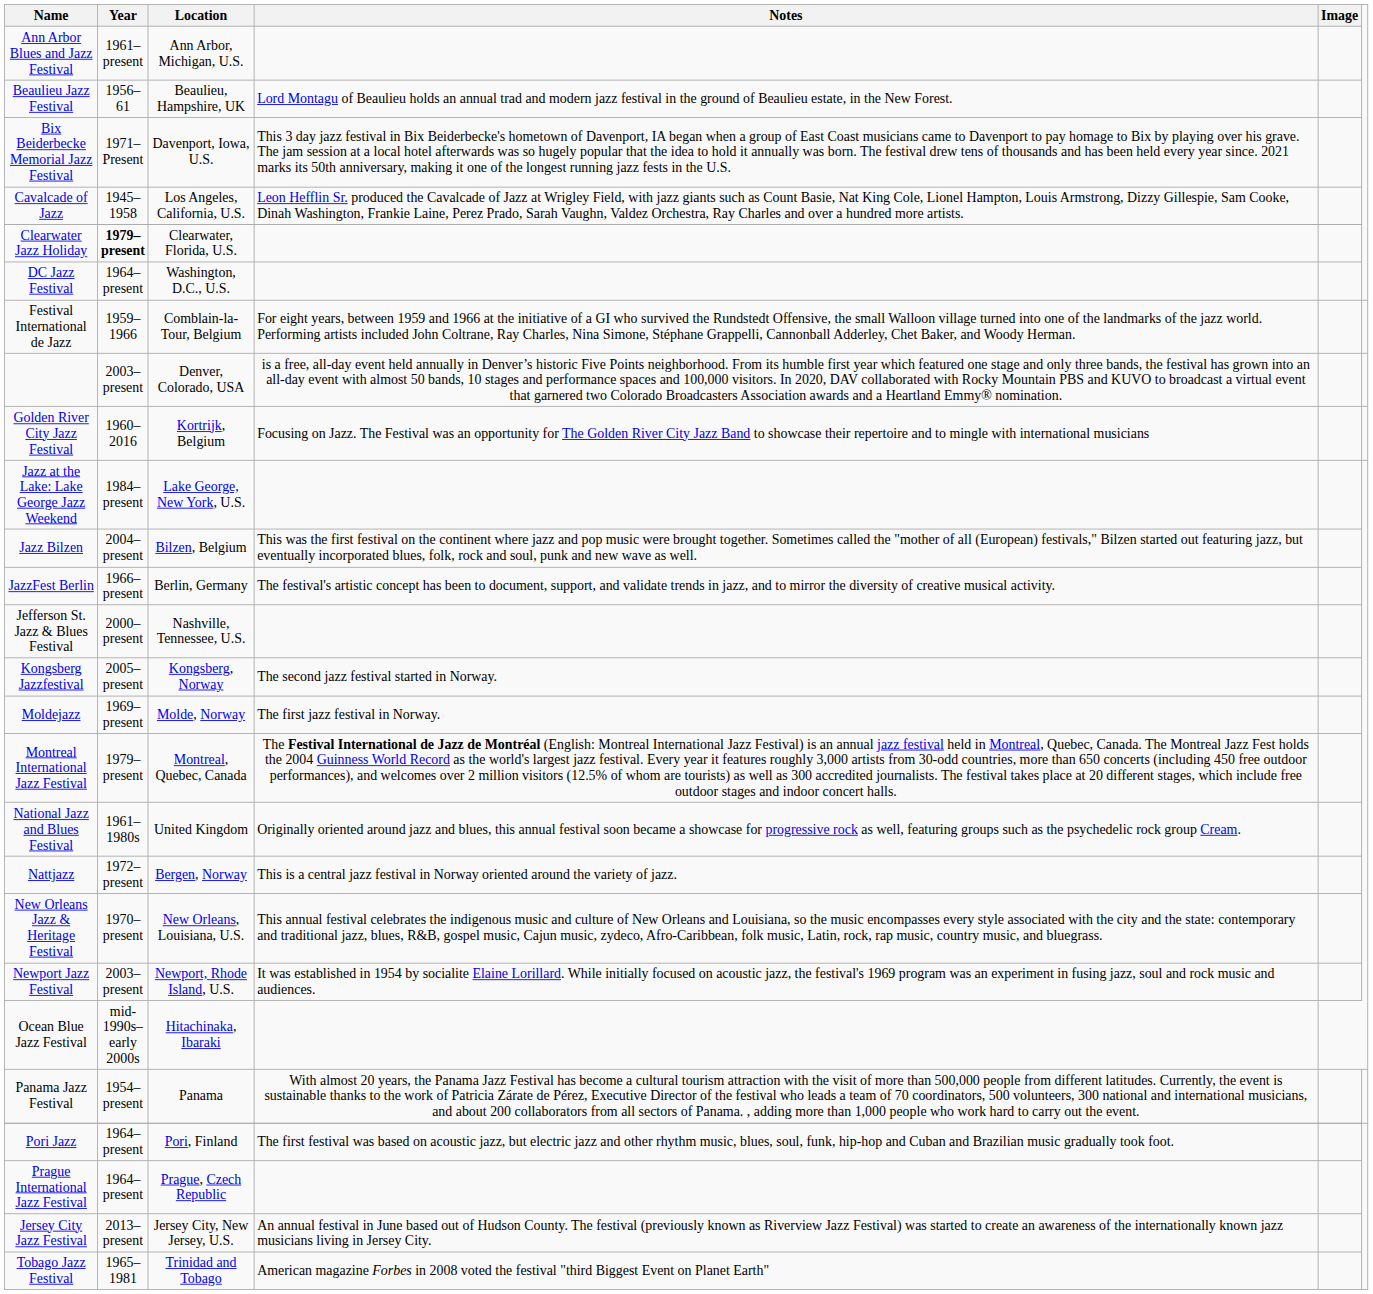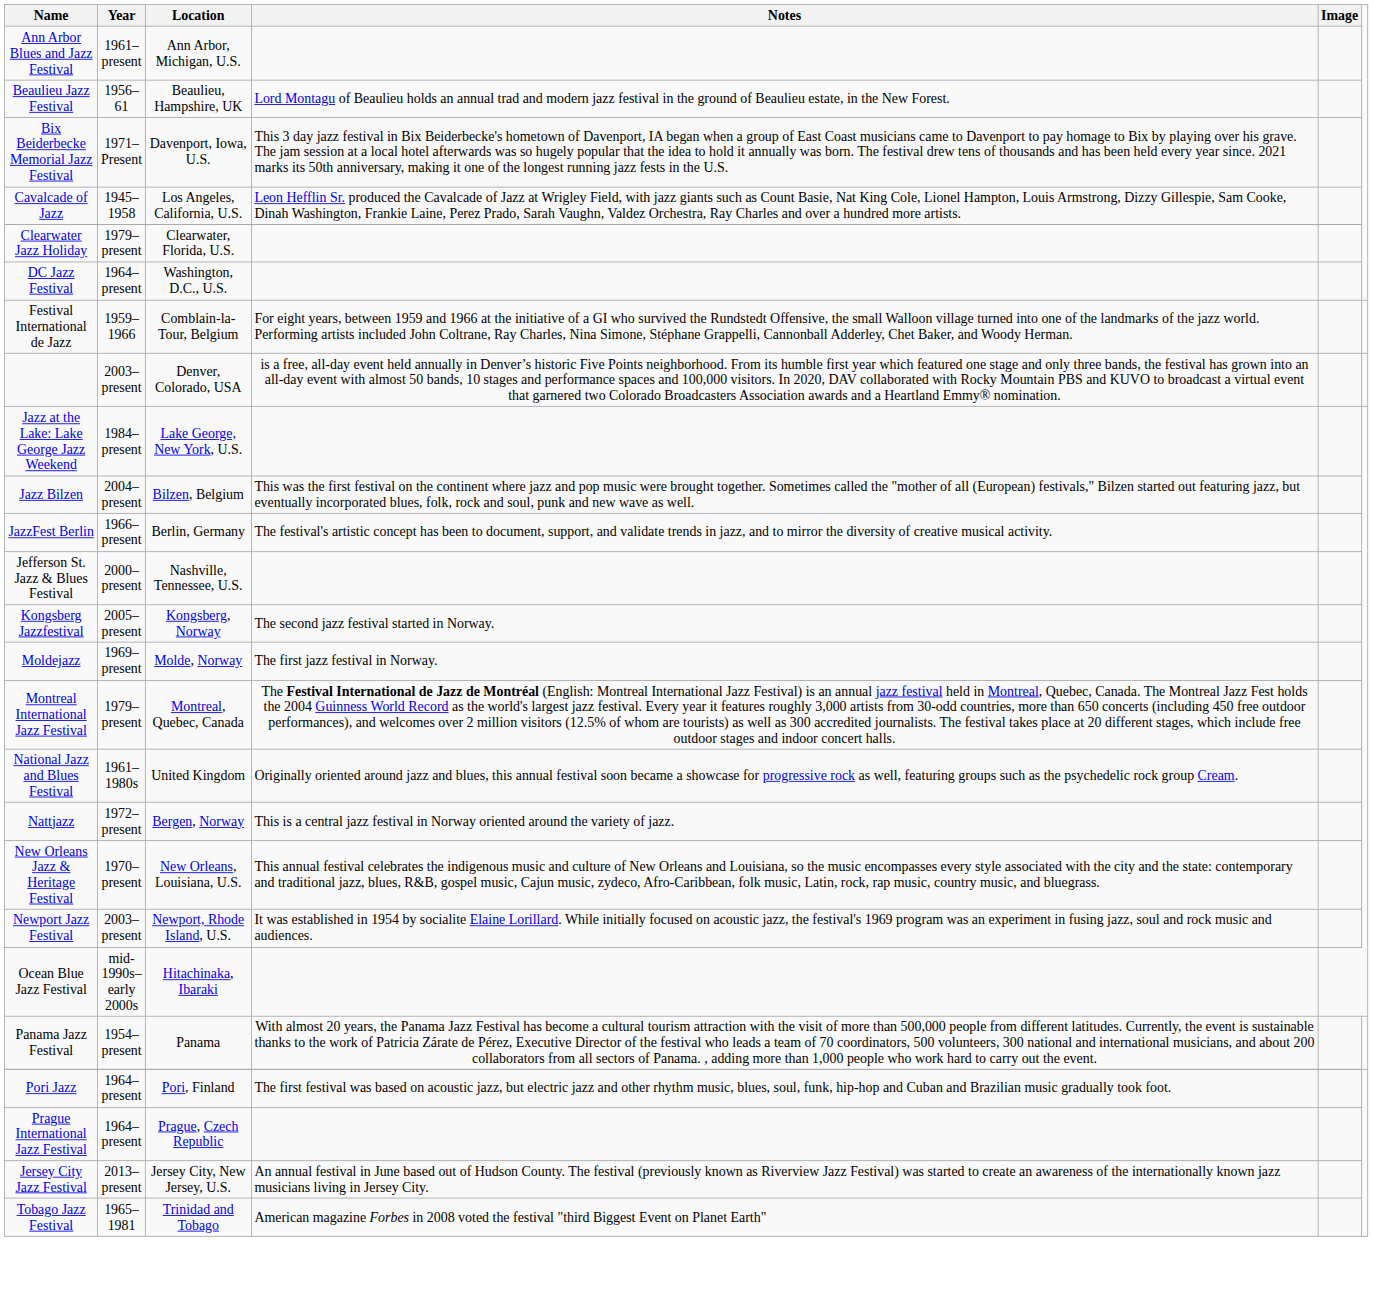 <table class="sortable wikitable" style="text-align:center;font-size:100%;">
 <tr>
 <th style="width:100px;">Name</th>
 <th style="width:10px;">Year</th>
 <th>Location</th>
 <th>Notes</th>
 <th>Image</th>
 </tr>
 <tr>
 <td><a href='#'>Ann Arbor Blues and Jazz Festival</a></td>
 <td>1961–present</td>
 <td>Ann Arbor, Michigan, U.S.</td>
 <td style="text-align:left"></td>
 <td></td>
 </tr>
 <tr>
 <td><a href='#'>Beaulieu Jazz Festival</a></td>
 <td>1956–61</td>
 <td>Beaulieu, Hampshire, UK</td>
 <td style="text-align:left"><a href='#'>Lord Montagu</a> of Beaulieu holds an annual trad and modern jazz festival in the ground of Beaulieu estate, in the New Forest.</td>
 <td></td>
 </tr>
 <tr>
 <td><a href='#'>Bix Beiderbecke Memorial Jazz Festival</a></td>
 <td>1971–Present</td>
 <td>Davenport, Iowa, U.S.</td>
 <td style="text-align:left">This 3 day jazz festival in Bix Beiderbecke's hometown of Davenport, IA began when a group of East Coast musicians came to Davenport to pay homage to Bix by playing over his grave. The jam session at a local hotel afterwards was so hugely popular that the idea to hold it annually was born. The festival drew tens of thousands and has been held every year since. 2021 marks its 50th anniversary, making it one of the longest running jazz fests in the U.S.</td>
 <td></td>
 </tr>
 <tr>
 <td><a href='#'>Cavalcade of Jazz</a></td>
 <td>1945–1958</td>
 <td>Los Angeles, California, U.S.</td>
 <td style="text-align:left"><a href='#'>Leon Hefflin Sr.</a> produced the Cavalcade of Jazz at Wrigley Field, with jazz giants such as Count Basie, Nat King Cole, Lionel Hampton, Louis Armstrong, Dizzy Gillespie, Sam Cooke, Dinah Washington, Frankie Laine, Perez Prado, Sarah Vaughn, Valdez Orchestra, Ray Charles and over a hundred more artists.</td>
 <td></td>
 </tr>
 <tr>
 </tr>
 <tr>
 <td><a href='#'>Clearwater Jazz Holiday</a></td>
-<td><strong>1979–present</strong></td>
+<td>1979–present</td>
 <td>Clearwater, Florida, U.S.</td>
 <td style="text-align:left"></td>
 <td></td>
 </tr>
 <tr>
 <td><a href='#'>DC Jazz Festival</a></td>
 <td>1964–present</td>
 <td>Washington, D.C., U.S.</td>
 <td style="text-align:left"></td>
 <td></td>
 </tr>
 <tr>
 <td>Festival International de Jazz</td>
 <td>1959–1966</td>
 <td>Comblain-la-Tour, Belgium</td>
 <td style="text-align:left">For eight years, between 1959 and 1966 at the initiative of a GI who survived the Rundstedt Offensive, the small Walloon village turned into one of the landmarks of the jazz world. Performing artists included John Coltrane, Ray Charles, Nina Simone, Stéphane Grappelli, Cannonball Adderley, Chet Baker, and Woody Herman.</td>
 <td></td>
 <td></td>
 </tr>
 <tr>
 <td></td>
 <td>2003–present</td>
 <td>Denver, Colorado, USA</td>
 <td> is a free, all-day event held annually in Denver’s historic Five Points neighborhood. From its humble first year which featured one stage and only three bands, the festival has grown into an all-day event with almost 50 bands, 10 stages and performance spaces and 100,000 visitors. In 2020, DAV collaborated with Rocky Mountain PBS and KUVO to broadcast a virtual event that garnered two Colorado Broadcasters Association awards and a Heartland Emmy® nomination.</td>
-<td></td>
-<td></td>
-</tr>
-<tr>
-<td><a href='#'>Golden River City Jazz Festival</a></td>
-<td>1960–2016</td>
-<td><a href='#'>Kortrijk</a>, Belgium</td>
-<td style="text-align:left">Focusing on Jazz. The Festival was an opportunity for <a href='#'>The Golden River City Jazz Band</a> to showcase their repertoire and to mingle with international musicians</td>
 <td></td>
 <td></td>
 </tr>
 <tr>
 <td><a href='#'>Jazz at the Lake: Lake George Jazz Weekend</a></td>
 <td>1984–present</td>
 <td><a href='#'>Lake George, New York</a>, U.S.</td>
 <td style="text-align:left"></td>
 <td></td>
 </tr>
 <tr>
 <td><a href='#'>Jazz Bilzen</a></td>
 <td>2004–present</td>
 <td><a href='#'>Bilzen</a>, Belgium</td>
 <td style="text-align:left">This was the first festival on the continent where jazz and pop music were brought together. Sometimes called the "mother of all (European) festivals," Bilzen started out featuring jazz, but eventually incorporated blues, folk, rock and soul, punk and new wave as well.</td>
 <td></td>
 </tr>
 <tr>
 <td><a href='#'>JazzFest Berlin</a></td>
 <td>1966–present</td>
 <td>Berlin, Germany</td>
 <td style="text-align:left">The festival's artistic concept has been to document, support, and validate trends in jazz, and to mirror the diversity of creative musical activity.</td>
 <td></td>
 </tr>
 <tr>
 <td>Jefferson St. Jazz & Blues Festival</td>
 <td>2000–present</td>
 <td>Nashville, Tennessee, U.S.</td>
 <td style="text-align:left"></td>
 <td></td>
 </tr>
 <tr>
 <td><a href='#'>Kongsberg Jazzfestival</a></td>
 <td>2005–present</td>
 <td><a href='#'>Kongsberg</a>, <a href='#'>Norway</a></td>
 <td style="text-align:left">The second jazz festival started in Norway.</td>
 <td></td>
 </tr>
 <tr>
 <td><a href='#'>Moldejazz</a></td>
 <td>1969–present</td>
 <td><a href='#'>Molde</a>, <a href='#'>Norway</a></td>
 <td style="text-align:left">The first jazz festival in Norway.</td>
 <td></td>
 </tr>
 <tr>
 <td><a href='#'>Montreal International Jazz Festival</a></td>
 <td>1979–present</td>
 <td><a href='#'>Montreal</a>, Quebec, Canada</td>
 <td>The <strong>Festival International de Jazz de Montréal</strong> (English: Montreal International Jazz Festival) is an annual <a href='#'>jazz festival</a> held in <a href='#'>Montreal</a>, Quebec, Canada. The Montreal Jazz Fest holds the 2004 <a href='#'>Guinness World Record</a> as the world's largest jazz festival. Every year it features roughly 3,000 artists from 30-odd countries, more than 650 concerts (including 450 free outdoor performances), and welcomes over 2 million visitors (12.5% of whom are tourists) as well as 300 accredited journalists. The festival takes place at 20 different stages, which include free outdoor stages and indoor concert halls.</td>
 <td></td>
 </tr>
 <tr>
 <td><a href='#'>National Jazz and Blues Festival</a></td>
 <td>1961–1980s</td>
 <td>United Kingdom</td>
 <td style="text-align:left">Originally oriented around jazz and blues, this annual festival soon became a showcase for <a href='#'>progressive rock</a> as well, featuring groups such as the psychedelic rock group <a href='#'>Cream</a>.</td>
 <td></td>
 </tr>
 <tr>
 <td><a href='#'>Nattjazz</a></td>
 <td>1972–present</td>
 <td><a href='#'>Bergen</a>, <a href='#'>Norway</a></td>
 <td style="text-align:left">This is a central jazz festival in Norway oriented around the variety of jazz.</td>
 <td></td>
 </tr>
 <tr>
 <td><a href='#'>New Orleans Jazz & Heritage Festival</a></td>
 <td>1970–present</td>
 <td><a href='#'>New Orleans</a>, Louisiana, U.S.</td>
 <td style="text-align:left">This annual festival celebrates the indigenous music and culture of New Orleans and Louisiana, so the music encompasses every style associated with the city and the state: contemporary and traditional jazz, blues, R&B, gospel music, Cajun music, zydeco, Afro-Caribbean, folk music, Latin, rock, rap music, country music, and bluegrass.</td>
 <td></td>
 </tr>
 <tr>
 <td><a href='#'>Newport Jazz Festival</a></td>
 <td>2003–present</td>
 <td><a href='#'>Newport, Rhode Island</a>, U.S.</td>
 <td style="text-align:left">It was established in 1954 by socialite <a href='#'>Elaine Lorillard</a>. While initially focused on acoustic jazz, the festival's 1969 program was an experiment in fusing jazz, soul and rock music and audiences.</td>
 <td></td>
 </tr>
 <tr>
 <td>Ocean Blue Jazz Festival</td>
 <td>mid-1990s–early 2000s</td>
 <td><a href='#'>Hitachinaka</a>, <a href='#'>Ibaraki</a></td>
 <td></td>
 </tr>
 <tr>
 <td>Panama Jazz Festival</td>
 <td>1954–present</td>
 <td>Panama</td>
 <td>With almost 20 years, the Panama Jazz Festival has become a cultural tourism attraction with the visit of more than 500,000 people from different latitudes. Currently, the event is sustainable thanks to the work of Patricia Zárate de Pérez, Executive Director of the festival who leads a team of 70 coordinators, 500 volunteers, 300 national and international musicians, and about 200 collaborators from all sectors of Panama. , adding more than 1,000 people who work hard to carry out the event.</td>
 <td></td>
 <td></td>
 </tr>
 <tr>
 </tr>
 <tr>
 <td><a href='#'>Pori Jazz</a></td>
 <td>1964–present</td>
 <td><a href='#'>Pori</a>, Finland</td>
 <td style="text-align:left">The first festival was based on acoustic jazz, but electric jazz and other rhythm music, blues, soul, funk, hip-hop and Cuban and Brazilian music gradually took foot.</td>
 <td></td>
 </tr>
 <tr>
 <td><a href='#'>Prague International Jazz Festival</a></td>
 <td>1964–present</td>
 <td><a href='#'>Prague</a>, <a href='#'>Czech Republic</a></td>
 <td style="text-align:left"></td>
 <td></td>
 </tr>
 <tr>
 <td><a href='#'>Jersey City Jazz Festival</a></td>
 <td>2013–present</td>
 <td>Jersey City, New Jersey, U.S.</td>
 <td style="text-align:left">An annual festival in June based out of Hudson County.  The festival (previously known as Riverview Jazz Festival) was started to create an awareness of the internationally known jazz musicians living in Jersey City.</td>
 <td></td>
 </tr>
 <tr>
 <td><a href='#'>Tobago Jazz Festival</a></td>
 <td>1965–1981</td>
 <td><a href='#'>Trinidad and Tobago</a></td>
 <td style="text-align:left">American magazine <em>Forbes</em> in 2008 voted the festival "third Biggest Event on Planet Earth"</td>
 <td></td>
 </tr>
 </table>
